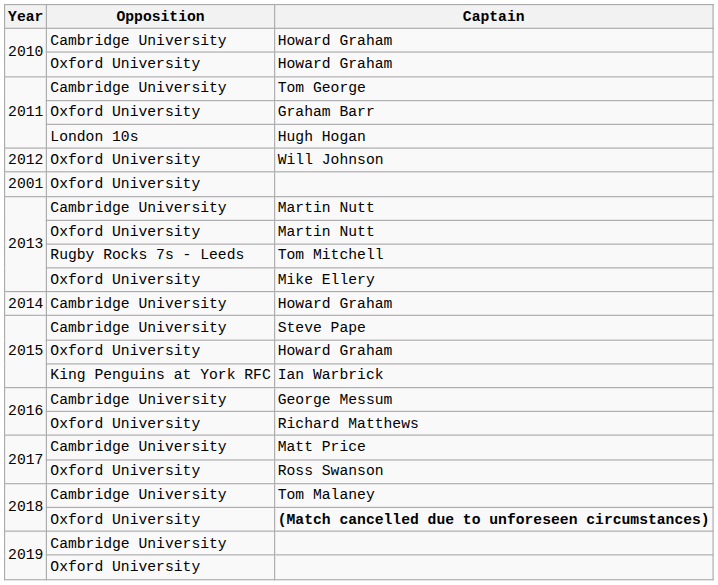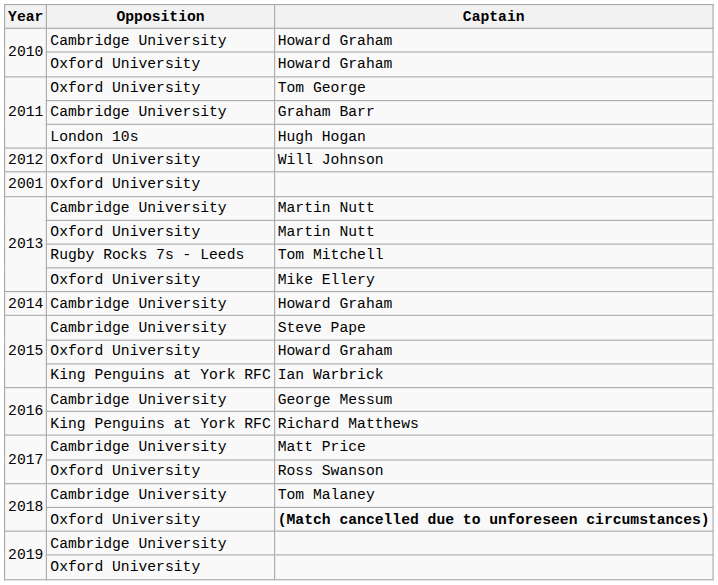 <table class="wikitable">
 <tr>
 <th>Year</th>
 <th>Opposition</th>
 <th>Captain</th>
 </tr>
 <tr>
 <td rowspan=2>2010</td>
 <td>Cambridge University</td>
 <td>Howard Graham </td>
 </tr>
 <tr>
 <td>Oxford University</td>
 <td>Howard Graham </td>
 </tr>
 <tr>
 <td rowspan=3>2011</td>
-<td>Cambridge University</td>
+<td>Oxford University</td>
 <td>Tom George </td>
 </tr>
 <tr>
-<td>Oxford University</td>
+<td>Cambridge University</td>
 <td>Graham Barr </td>
 </tr>
 <tr>
 <td>London 10s</td>
 <td>Hugh Hogan </td>
 </tr>
 <tr>
 <td>2012</td>
 <td>Oxford University</td>
 <td>Will Johnson </td>
 </tr>
 <tr>
 <td>2001</td>
 <td>Oxford University</td>
 <td></td>
 </tr>
 <tr>
 <td rowspan=4>2013</td>
 <td>Cambridge University</td>
 <td>Martin Nutt </td>
 </tr>
 <tr>
 <td>Oxford University</td>
 <td>Martin Nutt </td>
 </tr>
 <tr>
 <td>Rugby Rocks 7s - Leeds</td>
 <td>Tom Mitchell </td>
 </tr>
 <tr>
 <td>Oxford University</td>
 <td>Mike Ellery </td>
 </tr>
 <tr>
 <td>2014</td>
 <td>Cambridge University</td>
 <td>Howard Graham </td>
 </tr>
 <tr>
 <td rowspan=3>2015</td>
 <td>Cambridge University</td>
 <td>Steve Pape </td>
 </tr>
 <tr>
 <td>Oxford University</td>
 <td>Howard Graham </td>
 </tr>
 <tr>
 <td>King Penguins at York RFC</td>
 <td>Ian Warbrick </td>
 </tr>
 <tr>
 <td rowspan=2>2016</td>
 <td>Cambridge University</td>
 <td>George Messum </td>
 </tr>
 <tr>
-<td>Oxford University</td>
+<td>King Penguins at York RFC</td>
 <td>Richard Matthews </td>
 </tr>
 <tr>
 <td rowspan=2>2017</td>
 <td>Cambridge University</td>
 <td>Matt Price </td>
 </tr>
 <tr>
 <td>Oxford University</td>
 <td>Ross Swanson </td>
 </tr>
 <tr>
 <td rowspan=2>2018</td>
 <td>Cambridge University</td>
 <td>Tom Malaney </td>
 </tr>
 <tr>
 <td>Oxford University</td>
 <td><strong>(Match cancelled due to unforeseen circumstances)</strong></td>
 </tr>
 <tr>
 <td rowspan=2>2019</td>
 <td>Cambridge University</td>
 <td></td>
 </tr>
 <tr>
 <td>Oxford University</td>
 <td></td>
 </tr>
 </table>
